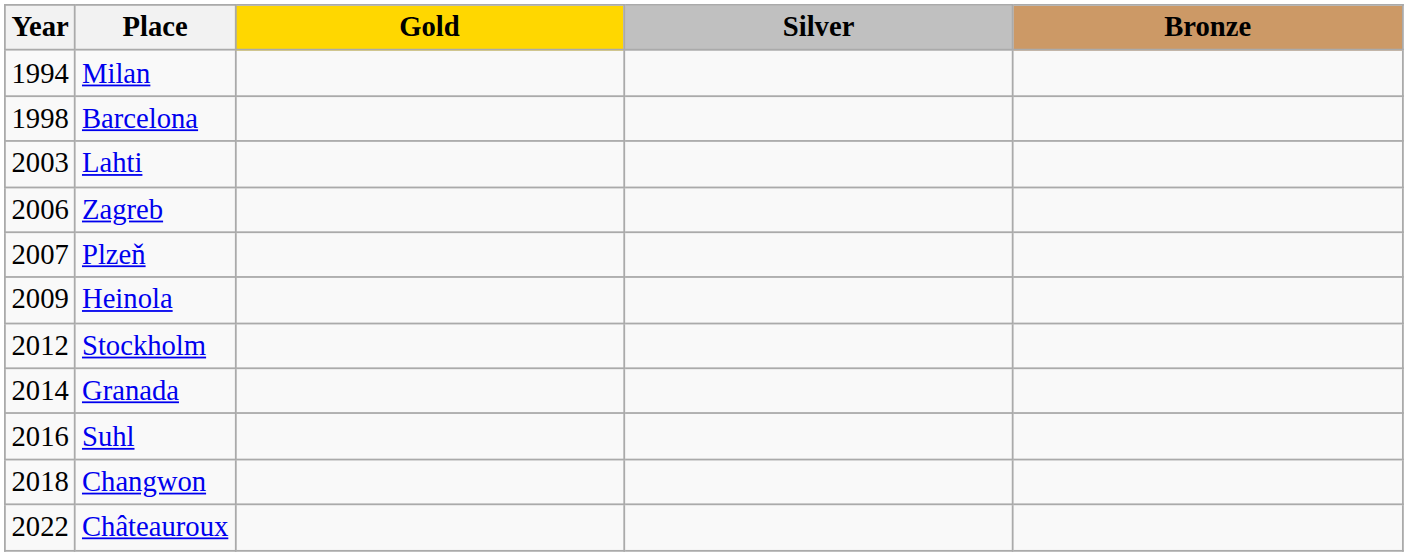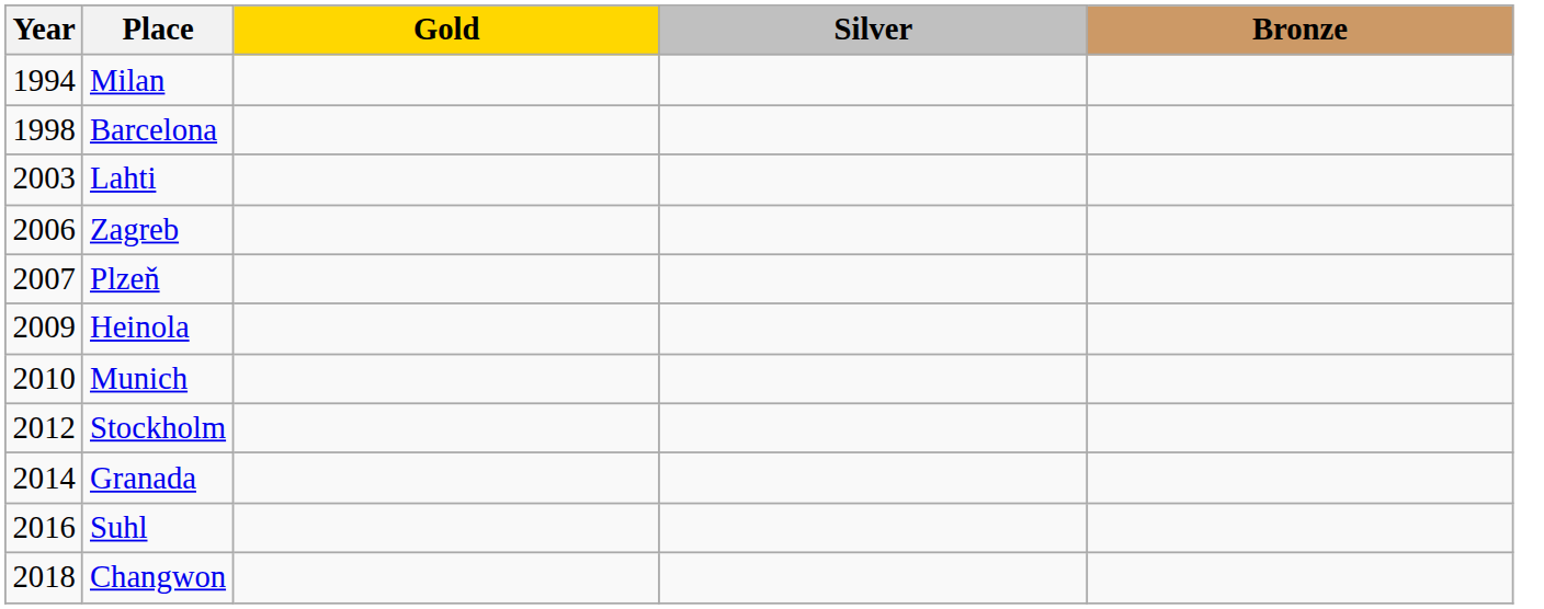 <table class="wikitable">
 <tr>
 <th>Year</th>
 <th>Place</th>
 <th style="background:gold"    width="210">Gold</th>
 <th style="background:silver"  width="210">Silver</th>
 <th style="background:#cc9966" width="210">Bronze</th>
 </tr>
 <tr>
 <td>1994</td>
 <td> <a href='#'>Milan</a></td>
 <td></td>
 <td></td>
 <td></td>
 </tr>
 <tr>
 <td>1998</td>
 <td> <a href='#'>Barcelona</a></td>
 <td></td>
 <td></td>
 <td></td>
 </tr>
 <tr>
 <td>2003</td>
 <td> <a href='#'>Lahti</a></td>
 <td></td>
 <td></td>
 <td></td>
 </tr>
 <tr>
 <td>2006</td>
 <td> <a href='#'>Zagreb</a></td>
 <td></td>
 <td></td>
 <td></td>
 </tr>
 <tr>
 <td>2007</td>
 <td> <a href='#'>Plzeň</a></td>
 <td></td>
 <td></td>
 <td></td>
 </tr>
 <tr>
 <td>2009</td>
 <td> <a href='#'>Heinola</a></td>
 <td></td>
 <td></td>
 <td></td>
 </tr>
 <tr>
+<td>2010</td>
+<td> <a href='#'>Munich</a></td>
+<td></td>
+<td></td>
+<td></td>
+</tr>
+<tr>
 <td>2012</td>
 <td> <a href='#'>Stockholm</a></td>
 <td></td>
 <td></td>
 <td></td>
 </tr>
 <tr>
 <td>2014</td>
 <td> <a href='#'>Granada</a></td>
 <td></td>
 <td></td>
 <td></td>
 </tr>
 <tr>
 <td>2016</td>
 <td> <a href='#'>Suhl</a></td>
 <td></td>
 <td></td>
 <td></td>
 </tr>
 <tr>
 <td>2018</td>
 <td> <a href='#'>Changwon</a></td>
 <td></td>
 <td></td>
 <td></td>
 </tr>
-<tr>
-<td>2022</td>
-<td> <a href='#'>Châteauroux</a></td>
-<td></td>
-<td></td>
-<td></td>
-</tr>
 </table>
